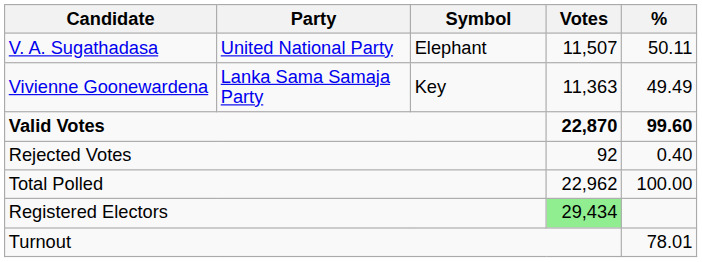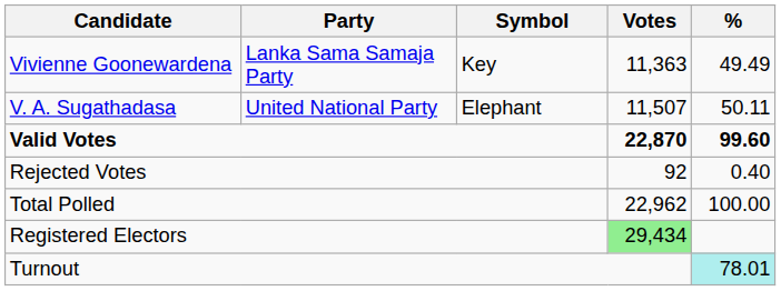 <table class="wikitable" border="1" style="text-align:right;">
 <tr>
 <th align=left width="190">Candidate</th>
 <th align=left width="180">Party</th>
 <th align=left width="120">Symbol</th>
 <th align=left width="60">Votes</th>
 <th align=left width="60">%</th>
 </tr>
 <tr>
+<td align=left><a href='#'>Vivienne Goonewardena</a></td>
+<td align=left><a href='#'>Lanka Sama Samaja Party</a></td>
+<td align=left>Key</td>
+<td align=right>11,363</td>
+<td align=right>49.49</td>
+</tr>
+<tr>
 <td align=left><a href='#'>V. A. Sugathadasa</a></td>
 <td align=left><a href='#'>United National Party</a></td>
 <td align=left>Elephant</td>
 <td align=right>11,507</td>
 <td align=right>50.11</td>
-</tr>
-<tr>
-<td align=left><a href='#'>Vivienne Goonewardena</a></td>
-<td align=left><a href='#'>Lanka Sama Samaja Party</a></td>
-<td align=left>Key</td>
-<td align=right>11,363</td>
-<td align=right>49.49</td>
 </tr>
 <tr>
 <td align=left colspan=3><strong>Valid Votes</strong></td>
 <td align=right><strong>22,870</strong></td>
 <td align=right><strong>99.60</strong></td>
 </tr>
 <tr>
 <td align=left colspan=3>Rejected Votes</td>
 <td align=right>92</td>
 <td align=right>0.40</td>
 </tr>
 <tr>
 <td align=left colspan=3>Total Polled</td>
 <td align=right>22,962</td>
 <td align=right>100.00</td>
 </tr>
 <tr>
 <td align=left colspan=3>Registered Electors</td>
 <td align=right style="background: lightgreen;">29,434</td>
 <td></td>
 </tr>
 <tr>
 <td align=left colspan=4>Turnout</td>
-<td align=right>78.01</td>
+<td align=right style="background: paleturquoise;">78.01</td>
 </tr>
 </table>
